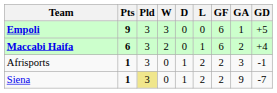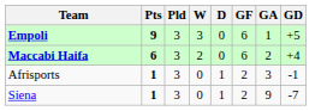 <table class=wikitable style="text-align:center">
 <tr>
 <th width=165>Team</th>
 <th width=20>Pts</th>
 <th width=20>Pld</th>
 <th width=20>W</th>
 <th width=20>D</th>
-<th width=20>L</th>
 <th width=20>GF</th>
 <th width=20>GA</th>
 <th width=20>GD</th>
 </tr>
 <tr style="background:#ccffcc">
 <td style="text-align:left"><strong> <a href='#'>Empoli</a></strong></td>
 <td><strong>9</strong></td>
 <td>3</td>
 <td>3</td>
-<td>0</td>
 <td>0</td>
 <td>6</td>
 <td>1</td>
 <td>+5</td>
 </tr>
 <tr style="background:#ccffcc">
 <td style="text-align:left"><strong> <a href='#'>Maccabi Haifa</a></strong></td>
 <td><strong>6</strong></td>
 <td>3</td>
 <td>2</td>
 <td>0</td>
-<td>1</td>
 <td>6</td>
 <td>2</td>
 <td>+4</td>
 </tr>
 <tr>
 <td style="text-align:left"> Afrisports</td>
 <td><strong>1</strong></td>
 <td>3</td>
 <td>0</td>
 <td>1</td>
 <td>2</td>
-<td>2</td>
 <td>3</td>
 <td>-1</td>
 </tr>
 <tr>
 <td style="text-align:left"> <a href='#'>Siena</a></td>
 <td><strong>1</strong></td>
-<td style="background: khaki;">3</td>
+<td>3</td>
 <td>0</td>
 <td>1</td>
-<td>2</td>
 <td>2</td>
 <td>9</td>
 <td>-7</td>
 </tr>
 </table>
